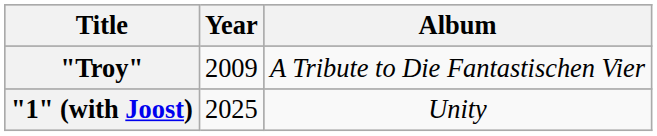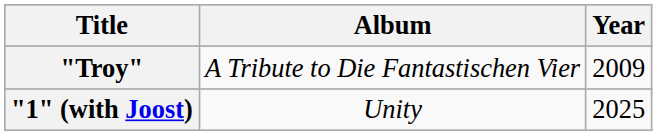 <table class="wikitable plainrowheaders" style="text-align:center;">
 <tr>
 <th scope="col">Title</th>
+<th scope="col">Album</th>
 <th scope="col">Year</th>
-<th scope="col">Album</th>
 </tr>
 <tr>
 <th scope="row">"Troy"</th>
+<td><em>A Tribute to Die Fantastischen Vier</em></td>
 <td>2009</td>
-<td><em>A Tribute to Die Fantastischen Vier</em></td>
 </tr>
 <tr>
 <th scope="row">"1" (with <a href='#'>Joost</a>)</th>
+<td><em>Unity</em></td>
 <td>2025</td>
-<td><em>Unity</em></td>
 </tr>
 </table>
